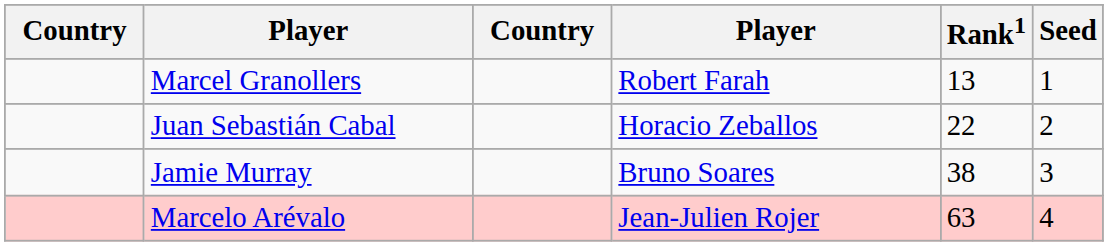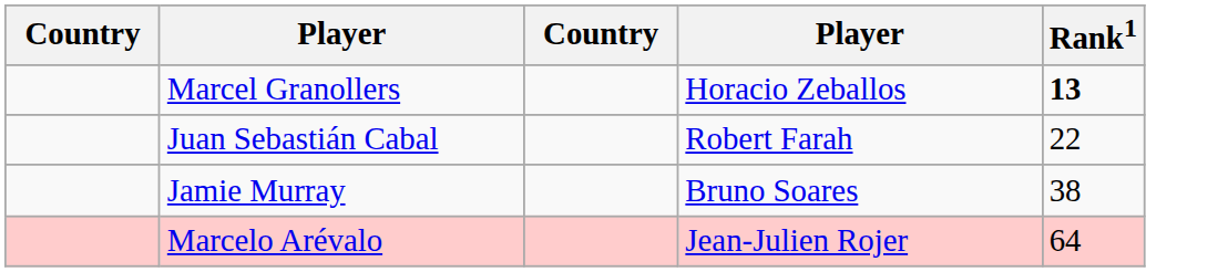 <table class="sortable wikitable">
 <tr>
 <th width="70">Country</th>
 <th width="175">Player</th>
 <th width="70">Country</th>
 <th width="175">Player</th>
 <th>Rank<sup>1</sup></th>
-<th>Seed</th>
 </tr>
 <tr>
 <td></td>
 <td><a href='#'>Marcel Granollers</a></td>
 <td></td>
-<td><a href='#'>Robert Farah</a></td>
-<td>13</td>
-<td>1</td>
+<td><a href='#'>Horacio Zeballos</a></td>
+<td><strong>13</strong></td>
 </tr>
 <tr>
 <td></td>
 <td><a href='#'>Juan Sebastián Cabal</a></td>
 <td></td>
-<td><a href='#'>Horacio Zeballos</a></td>
+<td><a href='#'>Robert Farah</a></td>
 <td>22</td>
-<td>2</td>
 </tr>
 <tr>
 <td></td>
 <td><a href='#'>Jamie Murray</a></td>
 <td></td>
 <td><a href='#'>Bruno Soares</a></td>
 <td>38</td>
-<td>3</td>
 </tr>
 <tr bgcolor=#fcc>
 <td></td>
 <td><a href='#'>Marcelo Arévalo</a></td>
 <td></td>
 <td><a href='#'>Jean-Julien Rojer</a></td>
-<td>63</td>
-<td>4</td>
+<td>64</td>
 </tr>
 </table>
